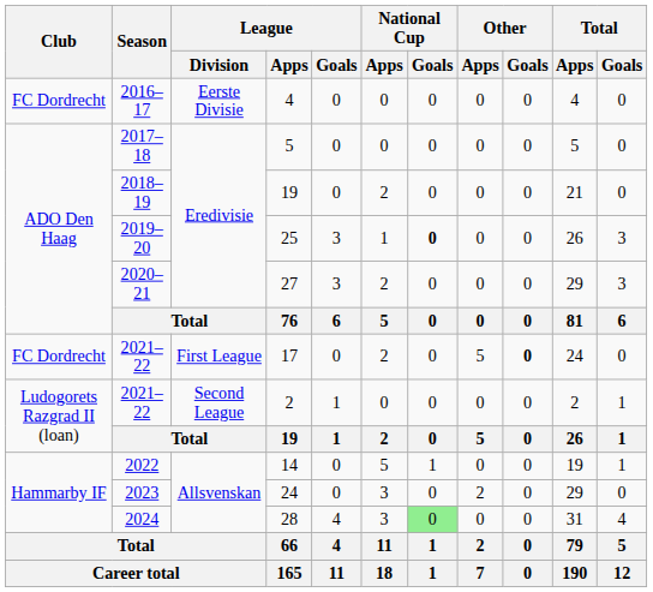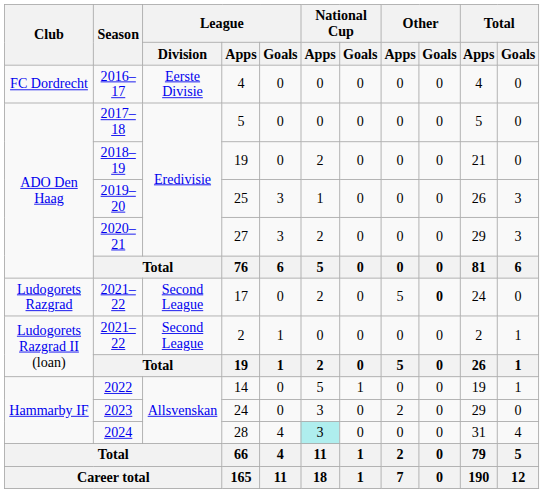 <table class="wikitable" style="text-align: center;">
 <tr>
 <th rowspan="2">Club</th>
 <th rowspan="2">Season</th>
 <th colspan="3">League</th>
 <th colspan="2">National Cup</th>
 <th colspan="2">Other</th>
 <th colspan="2">Total</th>
 </tr>
 <tr>
 <th>Division</th>
 <th>Apps</th>
 <th>Goals</th>
 <th>Apps</th>
 <th>Goals</th>
 <th>Apps</th>
 <th>Goals</th>
 <th>Apps</th>
 <th>Goals</th>
 </tr>
 <tr>
 <td valign="center"><a href='#'>FC Dordrecht</a></td>
 <td><a href='#'>2016–17</a></td>
 <td valign="center"><a href='#'>Eerste Divisie</a></td>
 <td>4</td>
 <td>0</td>
 <td>0</td>
 <td>0</td>
 <td>0</td>
 <td>0</td>
 <td>4</td>
 <td>0</td>
 </tr>
 <tr>
 <td rowspan="5" valign="center"><a href='#'>ADO Den Haag</a></td>
 <td><a href='#'>2017–18</a></td>
 <td rowspan="4" valign="center"><a href='#'>Eredivisie</a></td>
 <td>5</td>
 <td>0</td>
 <td>0</td>
 <td>0</td>
 <td>0</td>
 <td>0</td>
 <td>5</td>
 <td>0</td>
 </tr>
 <tr>
 <td><a href='#'>2018–19</a></td>
 <td>19</td>
 <td>0</td>
 <td>2</td>
 <td>0</td>
 <td>0</td>
 <td>0</td>
 <td>21</td>
 <td>0</td>
 </tr>
 <tr>
 <td><a href='#'>2019–20</a></td>
 <td>25</td>
 <td>3</td>
 <td>1</td>
-<td><strong>0</strong></td>
+<td>0</td>
 <td>0</td>
 <td>0</td>
 <td>26</td>
 <td>3</td>
 </tr>
 <tr>
 <td><a href='#'>2020–21</a></td>
 <td>27</td>
 <td>3</td>
 <td>2</td>
 <td>0</td>
 <td>0</td>
 <td>0</td>
 <td>29</td>
 <td>3</td>
 </tr>
 <tr>
 <th colspan="2">Total</th>
 <th>76</th>
 <th>6</th>
 <th>5</th>
 <th>0</th>
 <th>0</th>
 <th>0</th>
 <th>81</th>
 <th>6</th>
 </tr>
 <tr>
-<td valign="center"><a href='#'>FC Dordrecht</a></td>
+<td><a href='#'>Ludogorets Razgrad</a></td>
 <td><a href='#'>2021–22</a></td>
-<td><a href='#'>First League</a></td>
+<td><a href='#'>Second League</a></td>
 <td>17</td>
 <td>0</td>
 <td>2</td>
 <td>0</td>
 <td>5</td>
 <td><strong>0</strong></td>
 <td>24</td>
 <td>0</td>
 </tr>
 <tr>
 <td rowspan="2" valign="center"><a href='#'>Ludogorets Razgrad II</a> (loan)</td>
 <td><a href='#'>2021–22</a></td>
 <td><a href='#'>Second League</a></td>
 <td>2</td>
 <td>1</td>
 <td>0</td>
 <td>0</td>
 <td>0</td>
 <td>0</td>
 <td>2</td>
 <td>1</td>
 </tr>
 <tr>
 <th colspan="2">Total</th>
 <th>19</th>
 <th>1</th>
 <th>2</th>
 <th>0</th>
 <th>5</th>
 <th>0</th>
 <th>26</th>
 <th>1</th>
 </tr>
 <tr>
 <td rowspan="3" valign="center"><a href='#'>Hammarby IF</a></td>
 <td><a href='#'>2022</a></td>
 <td rowspan="3" valign="center"><a href='#'>Allsvenskan</a></td>
 <td>14</td>
 <td>0</td>
 <td>5</td>
 <td>1</td>
 <td>0</td>
 <td>0</td>
 <td>19</td>
 <td>1</td>
 </tr>
 <tr>
 <td><a href='#'>2023</a></td>
 <td>24</td>
 <td>0</td>
 <td>3</td>
 <td>0</td>
 <td>2</td>
 <td>0</td>
 <td>29</td>
 <td>0</td>
 </tr>
 <tr>
 <td><a href='#'>2024</a></td>
 <td>28</td>
 <td>4</td>
-<td>3</td>
-<td style="background: lightgreen;">0</td>
+<td style="background: paleturquoise;">3</td>
+<td>0</td>
 <td>0</td>
 <td>0</td>
 <td>31</td>
 <td>4</td>
 </tr>
 <tr>
 <th colspan="3">Total</th>
 <th>66</th>
 <th>4</th>
 <th>11</th>
 <th>1</th>
 <th>2</th>
 <th>0</th>
 <th>79</th>
 <th>5</th>
 </tr>
 <tr>
 <th colspan="3">Career total</th>
 <th>165</th>
 <th>11</th>
 <th>18</th>
 <th>1</th>
 <th>7</th>
 <th>0</th>
 <th>190</th>
 <th>12</th>
 </tr>
 </table>
